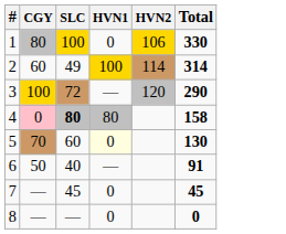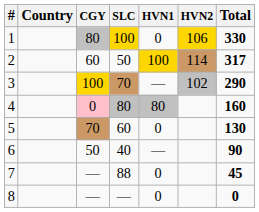 <table class="wikitable sortable" style="text-align:center;">
 <tr>
 <th>#</th>
+<th>Country</th>
 <th><small>CGY</small></th>
 <th><small>SLC</small></th>
 <th><small>HVN1</small></th>
 <th><small>HVN2</small></th>
 <th>Total</th>
 </tr>
 <tr>
 <td>1</td>
+<td align=left></td>
 <td bgcolor=silver>80</td>
 <td bgcolor=gold>100</td>
 <td>0</td>
 <td bgcolor=gold>106</td>
 <td><strong>330</strong></td>
 </tr>
 <tr>
 <td>2</td>
+<td align=left></td>
 <td>60</td>
-<td>49</td>
+<td>50</td>
 <td bgcolor=gold>100</td>
 <td bgcolor=cc9966>114</td>
-<td><strong>314</strong></td>
+<td><strong>317</strong></td>
 </tr>
 <tr>
 <td>3</td>
+<td align=left></td>
 <td bgcolor=gold>100</td>
-<td bgcolor=cc9966>72</td>
+<td bgcolor=cc9966>70</td>
 <td>—</td>
-<td bgcolor=silver>120</td>
+<td bgcolor=silver>102</td>
 <td><strong>290</strong></td>
 </tr>
 <tr>
 <td>4</td>
+<td align=left></td>
 <td style="background: pink;">0</td>
-<td bgcolor=silver><strong>80</strong></td>
+<td bgcolor=silver>80</td>
 <td bgcolor=silver>80</td>
 <td></td>
-<td><strong>158</strong></td>
+<td><strong>160</strong></td>
 </tr>
 <tr>
 <td>5</td>
+<td align=left></td>
 <td bgcolor=cc9966>70</td>
 <td>60</td>
-<td style="background: lightyellow;">0</td>
+<td>0</td>
 <td></td>
 <td><strong>130</strong></td>
 </tr>
 <tr>
 <td>6</td>
+<td align=left></td>
 <td>50</td>
 <td>40</td>
 <td>—</td>
 <td></td>
-<td><strong>91</strong></td>
+<td><strong>90</strong></td>
 </tr>
 <tr>
 <td>7</td>
+<td align=left></td>
 <td>—</td>
-<td>45</td>
+<td>88</td>
 <td>0</td>
 <td></td>
 <td><strong>45</strong></td>
 </tr>
 <tr>
 <td>8</td>
+<td align=left></td>
 <td>—</td>
 <td>—</td>
 <td>0</td>
 <td></td>
 <td><strong>0</strong></td>
 </tr>
 </table>
